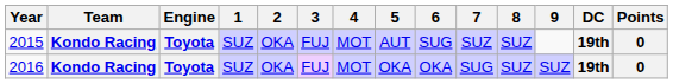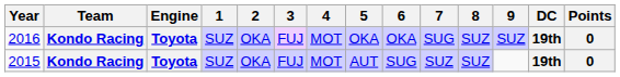 <table class="wikitable" style="text-align:center; font-size:85%">
 <tr>
 <th>Year</th>
 <th>Team</th>
 <th>Engine</th>
 <th>1</th>
 <th>2</th>
 <th>3</th>
 <th>4</th>
 <th>5</th>
 <th>6</th>
 <th>7</th>
 <th>8</th>
 <th>9</th>
 <th>DC</th>
 <th>Points</th>
 </tr>
 <tr>
+<td><a href='#'>2016</a></td>
+<th nowrap><a href='#'>Kondo Racing</a></th>
+<th><a href='#'>Toyota</a></th>
+<td style="background:#CFCFFF;"><a href='#'>SUZ</a><br></td>
+<td style="background:#CFCFFF;"><a href='#'>OKA</a><br></td>
+<td style="background:#EFCFFF;"><a href='#'>FUJ</a><br></td>
+<td style="background:#CFCFFF;"><a href='#'>MOT</a><br></td>
+<td style="background:#CFCFFF;"><a href='#'>OKA</a><br></td>
+<td style="background:#CFCFFF;"><a href='#'>OKA</a><br></td>
+<td style="background:#CFCFFF;"><a href='#'>SUG</a><br></td>
+<td style="background:#CFCFFF;"><a href='#'>SUZ</a><br></td>
+<td style="background:#CFCFFF;"><a href='#'>SUZ</a><br></td>
+<th>19th</th>
+<th>0</th>
+</tr>
+<tr>
 <td><a href='#'>2015</a></td>
 <th nowrap><a href='#'>Kondo Racing</a></th>
 <th><a href='#'>Toyota</a></th>
 <td style="background:#CFCFFF;"><a href='#'>SUZ</a><br></td>
 <td style="background:#CFCFFF;"><a href='#'>OKA</a><br></td>
 <td style="background:#CFCFFF;"><a href='#'>FUJ</a><br></td>
 <td style="background:#CFCFFF;"><a href='#'>MOT</a><br></td>
 <td style="background:#CFCFFF;"><a href='#'>AUT</a><br></td>
 <td style="background:#CFCFFF;"><a href='#'>SUG</a><br></td>
 <td style="background:#CFCFFF;"><a href='#'>SUZ</a><br></td>
 <td style="background:#CFCFFF;"><a href='#'>SUZ</a><br></td>
 <td></td>
 <th>19th</th>
 <th>0</th>
 </tr>
-<tr>
-<td><a href='#'>2016</a></td>
-<th nowrap><a href='#'>Kondo Racing</a></th>
-<th><a href='#'>Toyota</a></th>
-<td style="background:#CFCFFF;"><a href='#'>SUZ</a><br></td>
-<td style="background:#CFCFFF;"><a href='#'>OKA</a><br></td>
-<td style="background:#EFCFFF;"><a href='#'>FUJ</a><br></td>
-<td style="background:#CFCFFF;"><a href='#'>MOT</a><br></td>
-<td style="background:#CFCFFF;"><a href='#'>OKA</a><br></td>
-<td style="background:#CFCFFF;"><a href='#'>OKA</a><br></td>
-<td style="background:#CFCFFF;"><a href='#'>SUG</a><br></td>
-<td style="background:#CFCFFF;"><a href='#'>SUZ</a><br></td>
-<td style="background:#CFCFFF;"><a href='#'>SUZ</a><br></td>
-<th>19th</th>
-<th>0</th>
-</tr>
 </table>
